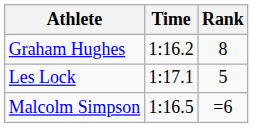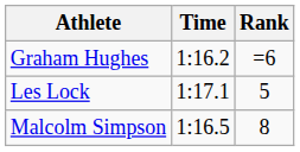 <table class="wikitable" style="font-size:90%;">
 <tr>
 <th>Athlete</th>
 <th>Time</th>
 <th>Rank</th>
 </tr>
 <tr align=center>
 <td align=left><a href='#'>Graham Hughes</a></td>
 <td>1:16.2</td>
-<td>8</td>
+<td>=6</td>
 </tr>
 <tr align=center>
 <td align=left><a href='#'>Les Lock</a></td>
 <td>1:17.1</td>
 <td>5</td>
 </tr>
 <tr align=center>
 <td align=left><a href='#'>Malcolm Simpson</a></td>
 <td>1:16.5</td>
-<td>=6</td>
+<td>8</td>
 </tr>
 </table>
